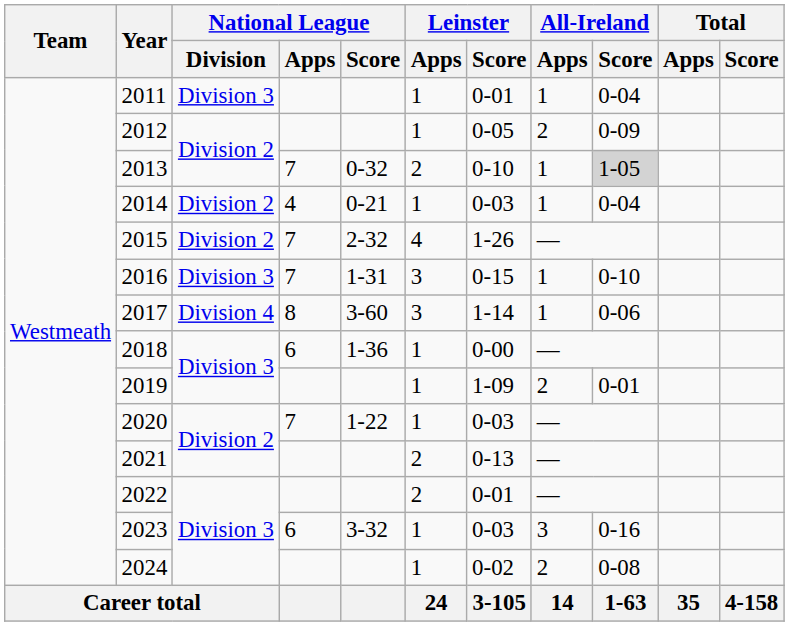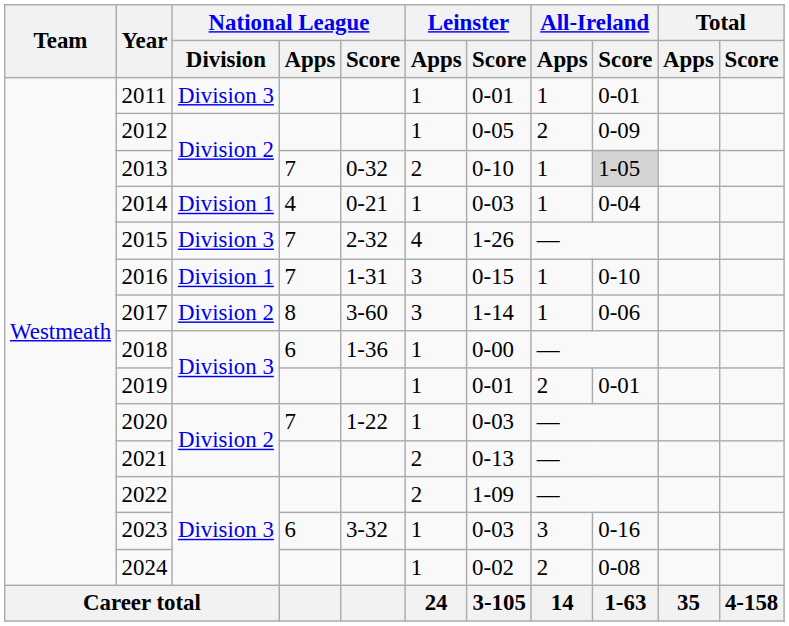 <table class="wikitable">
 <tr>
 <th rowspan="2">Team</th>
 <th rowspan="2">Year</th>
 <th colspan="3"><a href='#'>National League</a></th>
 <th colspan="2"><a href='#'>Leinster</a></th>
 <th colspan="2"><a href='#'>All-Ireland</a></th>
 <th colspan="2">Total</th>
 </tr>
 <tr>
 <th>Division</th>
 <th>Apps</th>
 <th>Score</th>
 <th>Apps</th>
 <th>Score</th>
 <th>Apps</th>
 <th>Score</th>
 <th>Apps</th>
 <th>Score</th>
 </tr>
 <tr>
 <td rowspan="14"><a href='#'>Westmeath</a></td>
 <td>2011</td>
 <td><a href='#'>Division 3</a></td>
 <td></td>
 <td></td>
 <td>1</td>
 <td>0-01</td>
 <td>1</td>
-<td>0-04</td>
+<td>0-01</td>
 <td></td>
 <td></td>
 </tr>
 <tr>
 <td>2012</td>
 <td rowspan="2"><a href='#'>Division 2</a></td>
 <td></td>
 <td></td>
 <td>1</td>
 <td>0-05</td>
 <td>2</td>
 <td>0-09</td>
 <td></td>
 <td></td>
 </tr>
 <tr>
 <td>2013</td>
 <td>7</td>
 <td>0-32</td>
 <td>2</td>
 <td>0-10</td>
 <td>1</td>
 <td style="background: lightgrey;">1-05</td>
 <td></td>
 <td></td>
 </tr>
 <tr>
 <td>2014</td>
-<td><a href='#'>Division 2</a></td>
+<td><a href='#'>Division 1</a></td>
 <td>4</td>
 <td>0-21</td>
 <td>1</td>
 <td>0-03</td>
 <td>1</td>
 <td>0-04</td>
 <td></td>
 <td></td>
 </tr>
 <tr>
 <td>2015</td>
-<td><a href='#'>Division 2</a></td>
+<td><a href='#'>Division 3</a></td>
 <td>7</td>
 <td>2-32</td>
 <td>4</td>
 <td>1-26</td>
 <td colspan="2">—</td>
 <td></td>
 <td></td>
 </tr>
 <tr>
 <td>2016</td>
-<td><a href='#'>Division 3</a></td>
+<td><a href='#'>Division 1</a></td>
 <td>7</td>
 <td>1-31</td>
 <td>3</td>
 <td>0-15</td>
 <td>1</td>
 <td>0-10</td>
 <td></td>
 <td></td>
 </tr>
 <tr>
 <td>2017</td>
-<td><a href='#'>Division 4</a></td>
+<td><a href='#'>Division 2</a></td>
 <td>8</td>
 <td>3-60</td>
 <td>3</td>
 <td>1-14</td>
 <td>1</td>
 <td>0-06</td>
 <td></td>
 <td></td>
 </tr>
 <tr>
 <td>2018</td>
 <td rowspan="2"><a href='#'>Division 3</a></td>
 <td>6</td>
 <td>1-36</td>
 <td>1</td>
 <td>0-00</td>
 <td colspan="2">—</td>
 <td></td>
 <td></td>
 </tr>
 <tr>
 <td>2019</td>
 <td></td>
 <td></td>
 <td>1</td>
-<td>1-09</td>
+<td>0-01</td>
 <td>2</td>
 <td>0-01</td>
 <td></td>
 <td></td>
 </tr>
 <tr>
 <td>2020</td>
 <td rowspan="2"><a href='#'>Division 2</a></td>
 <td>7</td>
 <td>1-22</td>
 <td>1</td>
 <td>0-03</td>
 <td colspan="2">—</td>
 <td></td>
 <td></td>
 </tr>
 <tr>
 <td>2021</td>
 <td></td>
 <td></td>
 <td>2</td>
 <td>0-13</td>
 <td colspan="2">—</td>
 <td></td>
 <td></td>
 </tr>
 <tr>
 <td>2022</td>
 <td rowspan="3"><a href='#'>Division 3</a></td>
 <td></td>
 <td></td>
 <td>2</td>
-<td>0-01</td>
+<td>1-09</td>
 <td colspan="2">—</td>
 <td></td>
 <td></td>
 </tr>
 <tr>
 <td>2023</td>
 <td>6</td>
 <td>3-32</td>
 <td>1</td>
 <td>0-03</td>
 <td>3</td>
 <td>0-16</td>
 <td></td>
 <td></td>
 </tr>
 <tr>
 <td>2024</td>
 <td></td>
 <td></td>
 <td>1</td>
 <td>0-02</td>
 <td>2</td>
 <td>0-08</td>
 <td></td>
 <td></td>
 </tr>
 <tr>
 <th colspan="3">Career total</th>
 <th></th>
 <th></th>
 <th>24</th>
 <th>3-105</th>
 <th>14</th>
 <th>1-63</th>
 <th>35</th>
 <th>4-158</th>
 </tr>
 </table>
